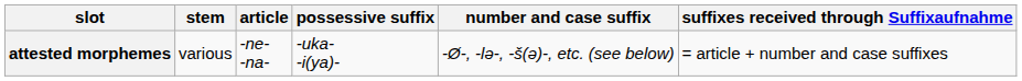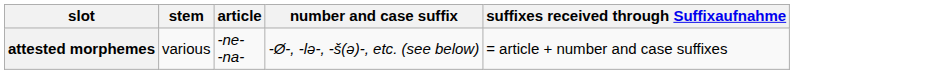 <table class="wikitable">
 <tr>
 <th>slot</th>
 <th>stem</th>
 <th>article</th>
-<th>possessive suffix</th>
 <th>number and case suffix</th>
 <th>suffixes received through <a href='#'>Suffixaufnahme</a></th>
 </tr>
 <tr>
 <th>attested morphemes</th>
 <td>various</td>
 <td><em>-ne-<br>-na-</em></td>
-<td><em>-uka-<br>-i(ya)-</em></td>
 <td><em>-Ø-, -lə-, -š(ə)-, etc. (see below)</em></td>
 <td>= article + number and case suffixes</td>
 </tr>
 </table>
